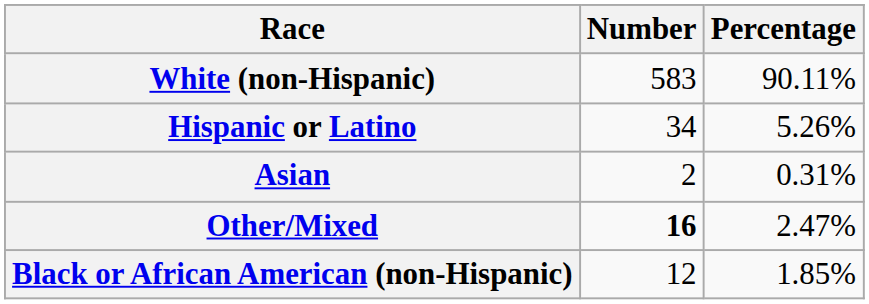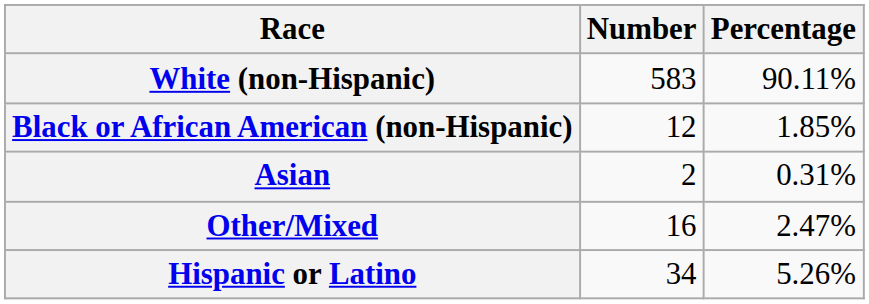 <table class="wikitable" style="text-align:right">
 <tr>
 <th scope="col">Race</th>
 <th scope="col">Number</th>
 <th scope="col">Percentage</th>
 </tr>
 <tr>
 <th scope="row"><a href='#'>White</a> (non-Hispanic)</th>
 <td>583</td>
 <td>90.11%</td>
 </tr>
 <tr>
-<th scope="row"><a href='#'>Hispanic</a> or <a href='#'>Latino</a></th>
-<td>34</td>
-<td>5.26%</td>
+<th scope="row"><a href='#'>Black or African American</a> (non-Hispanic)</th>
+<td>12</td>
+<td>1.85%</td>
 </tr>
 <tr>
 <th scope="row"><a href='#'>Asian</a></th>
 <td>2</td>
 <td>0.31%</td>
 </tr>
 <tr>
 <th scope="row"><a href='#'>Other/Mixed</a></th>
-<td><strong>16</strong></td>
+<td>16</td>
 <td>2.47%</td>
 </tr>
 <tr>
-<th scope="row"><a href='#'>Black or African American</a> (non-Hispanic)</th>
-<td>12</td>
-<td>1.85%</td>
+<th scope="row"><a href='#'>Hispanic</a> or <a href='#'>Latino</a></th>
+<td>34</td>
+<td>5.26%</td>
 </tr>
 </table>
